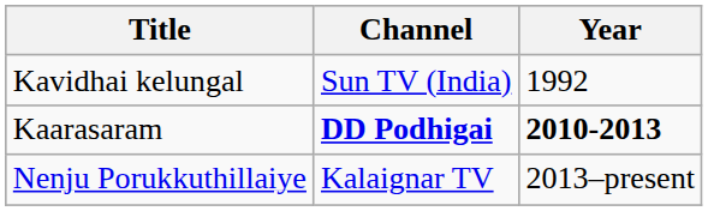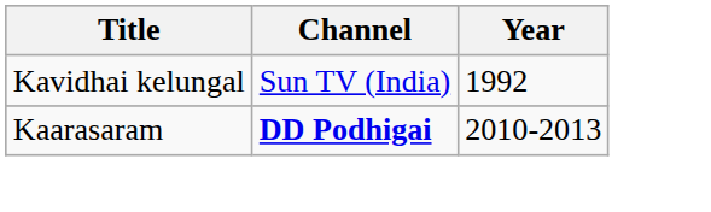 <table class="wikitable sortable">
 <tr>
 <th>Title</th>
 <th>Channel</th>
 <th>Year</th>
 </tr>
 <tr>
 <td>Kavidhai kelungal</td>
 <td><a href='#'>Sun TV (India)</a></td>
 <td>1992</td>
 </tr>
 <tr>
 <td>Kaarasaram</td>
 <td><strong><a href='#'>DD Podhigai</a></strong></td>
-<td><strong>2010-2013</strong></td>
-</tr>
-<tr>
-<td><a href='#'>Nenju Porukkuthillaiye</a></td>
-<td><a href='#'>Kalaignar TV</a></td>
-<td>2013–present</td>
+<td>2010-2013</td>
 </tr>
 </table>
